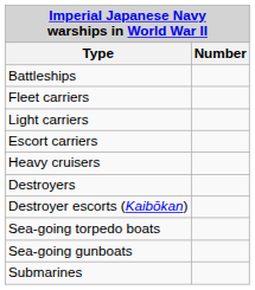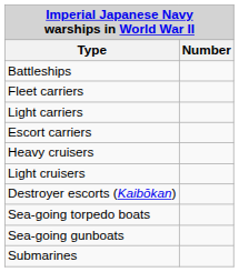 <table class="wikitable floatright" style="text-align:left;">
 <tr>
 <td colspan="2" align="center" cellspacing="0" style="background:lightgrey; color:black"><strong><a href='#'>Imperial Japanese Navy</a><br>warships in <a href='#'>World War II</a></strong></td>
 </tr>
 <tr>
 <th>Type</th>
 <th>Number</th>
 </tr>
 <tr>
 <td>Battleships</td>
 <td></td>
 </tr>
 <tr>
 <td>Fleet carriers</td>
 <td></td>
 </tr>
 <tr>
 <td>Light carriers</td>
 <td></td>
 </tr>
 <tr>
 <td>Escort carriers</td>
 <td></td>
 </tr>
 <tr>
 <td>Heavy cruisers</td>
 <td></td>
 </tr>
 <tr>
-<td>Destroyers</td>
+<td>Light cruisers</td>
 <td></td>
 </tr>
 <tr>
 <td>Destroyer escorts (<em><a href='#'>Kaibōkan</a></em>)</td>
 <td></td>
 </tr>
 <tr>
 <td>Sea-going torpedo boats</td>
 <td></td>
 </tr>
 <tr>
 <td>Sea-going gunboats</td>
 <td></td>
 </tr>
 <tr>
 <td>Submarines</td>
 <td></td>
 </tr>
 </table>
